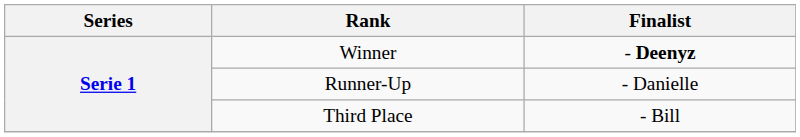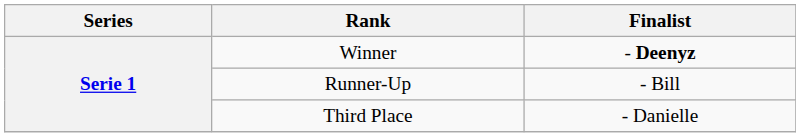 <table class="wikitable" style="text-align:center; font-size:95%; line-height:18px; width:100%;">
 <tr>
 <th scope="col"><strong>Series</strong></th>
 <th scope="col"><strong>Rank</strong></th>
 <th scope="col"><strong>Finalist</strong></th>
 </tr>
 <tr>
 <th rowspan="3"><a href='#'>Serie 1</a></th>
 <td>Winner</td>
 <td> - <strong>Deenyz</strong></td>
 </tr>
 <tr>
 <td>Runner-Up</td>
-<td> - Danielle</td>
+<td> - Bill</td>
 </tr>
 <tr>
 <td>Third Place</td>
-<td> - Bill</td>
+<td> - Danielle</td>
 </tr>
 <tr>
 </tr>
 </table>
